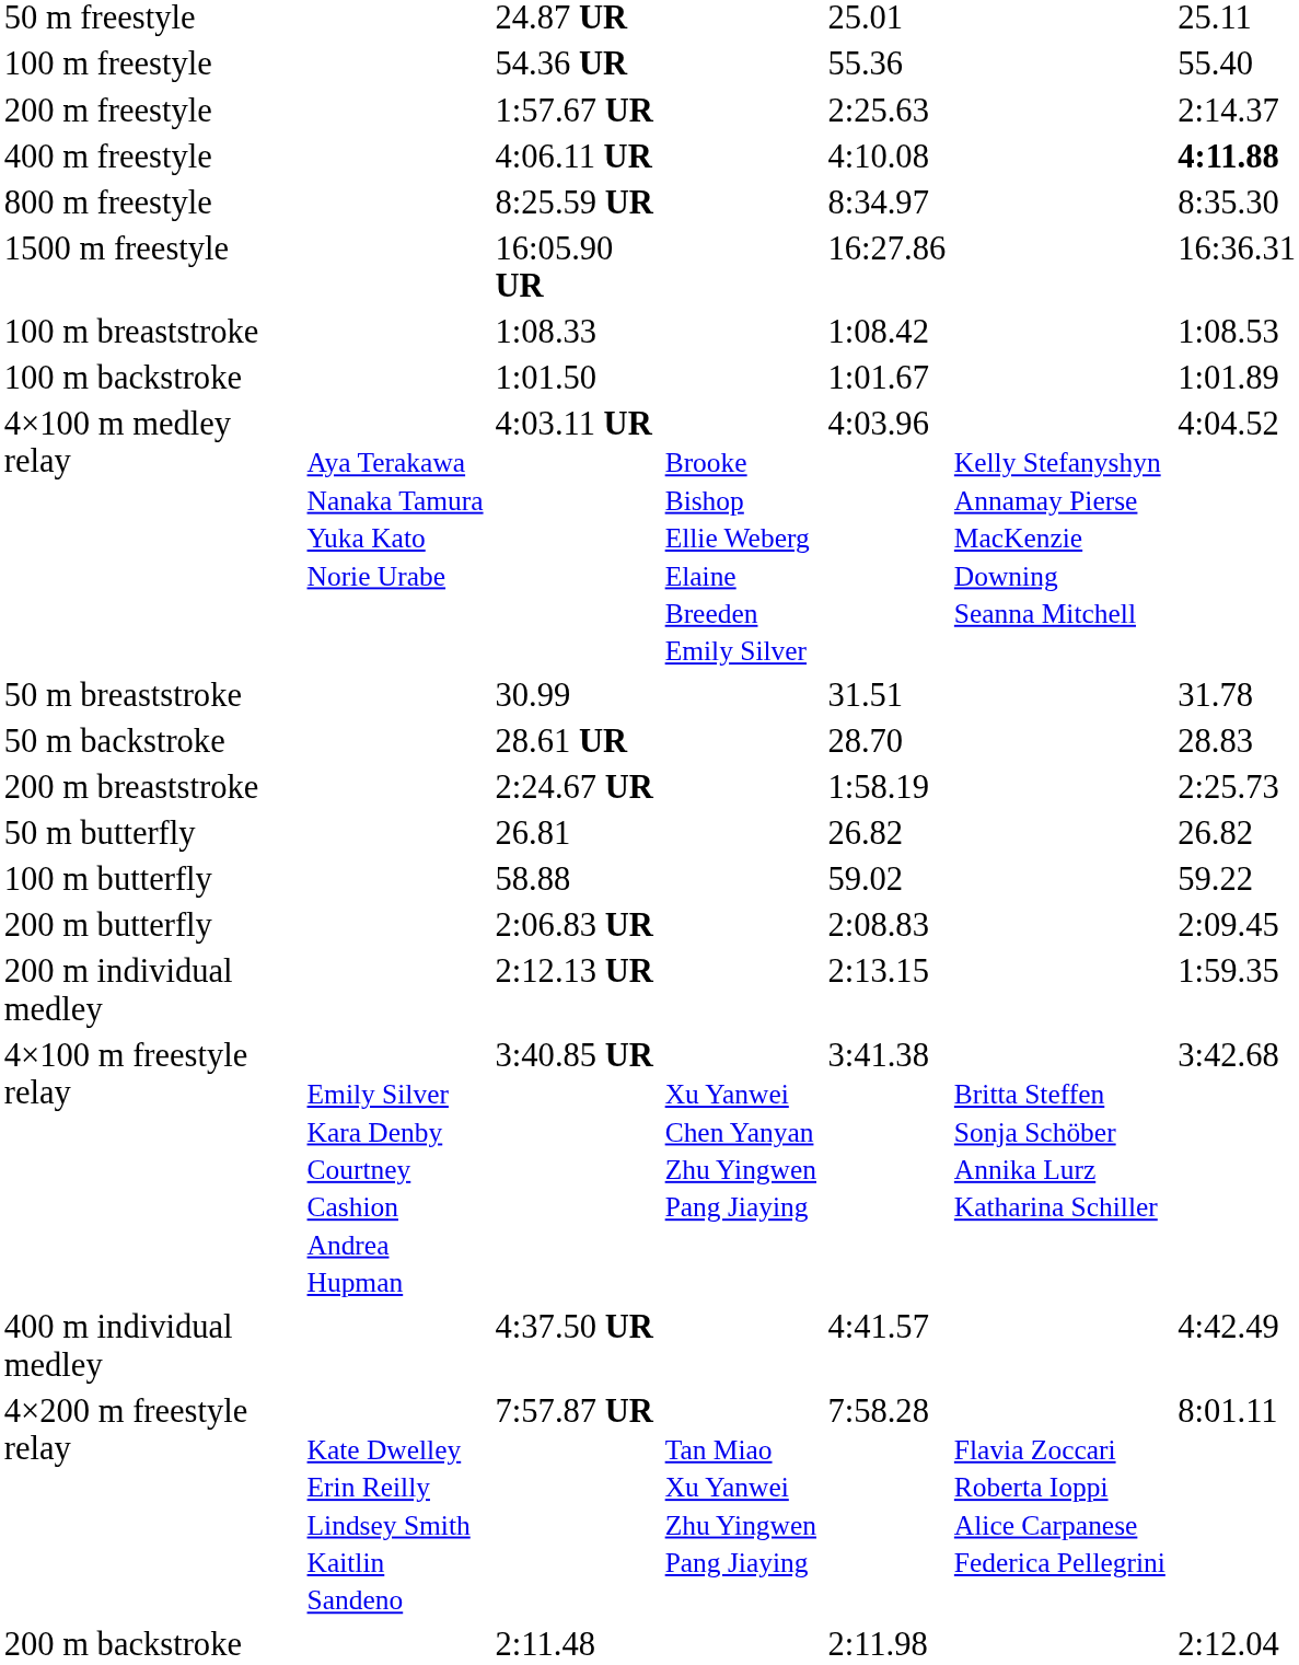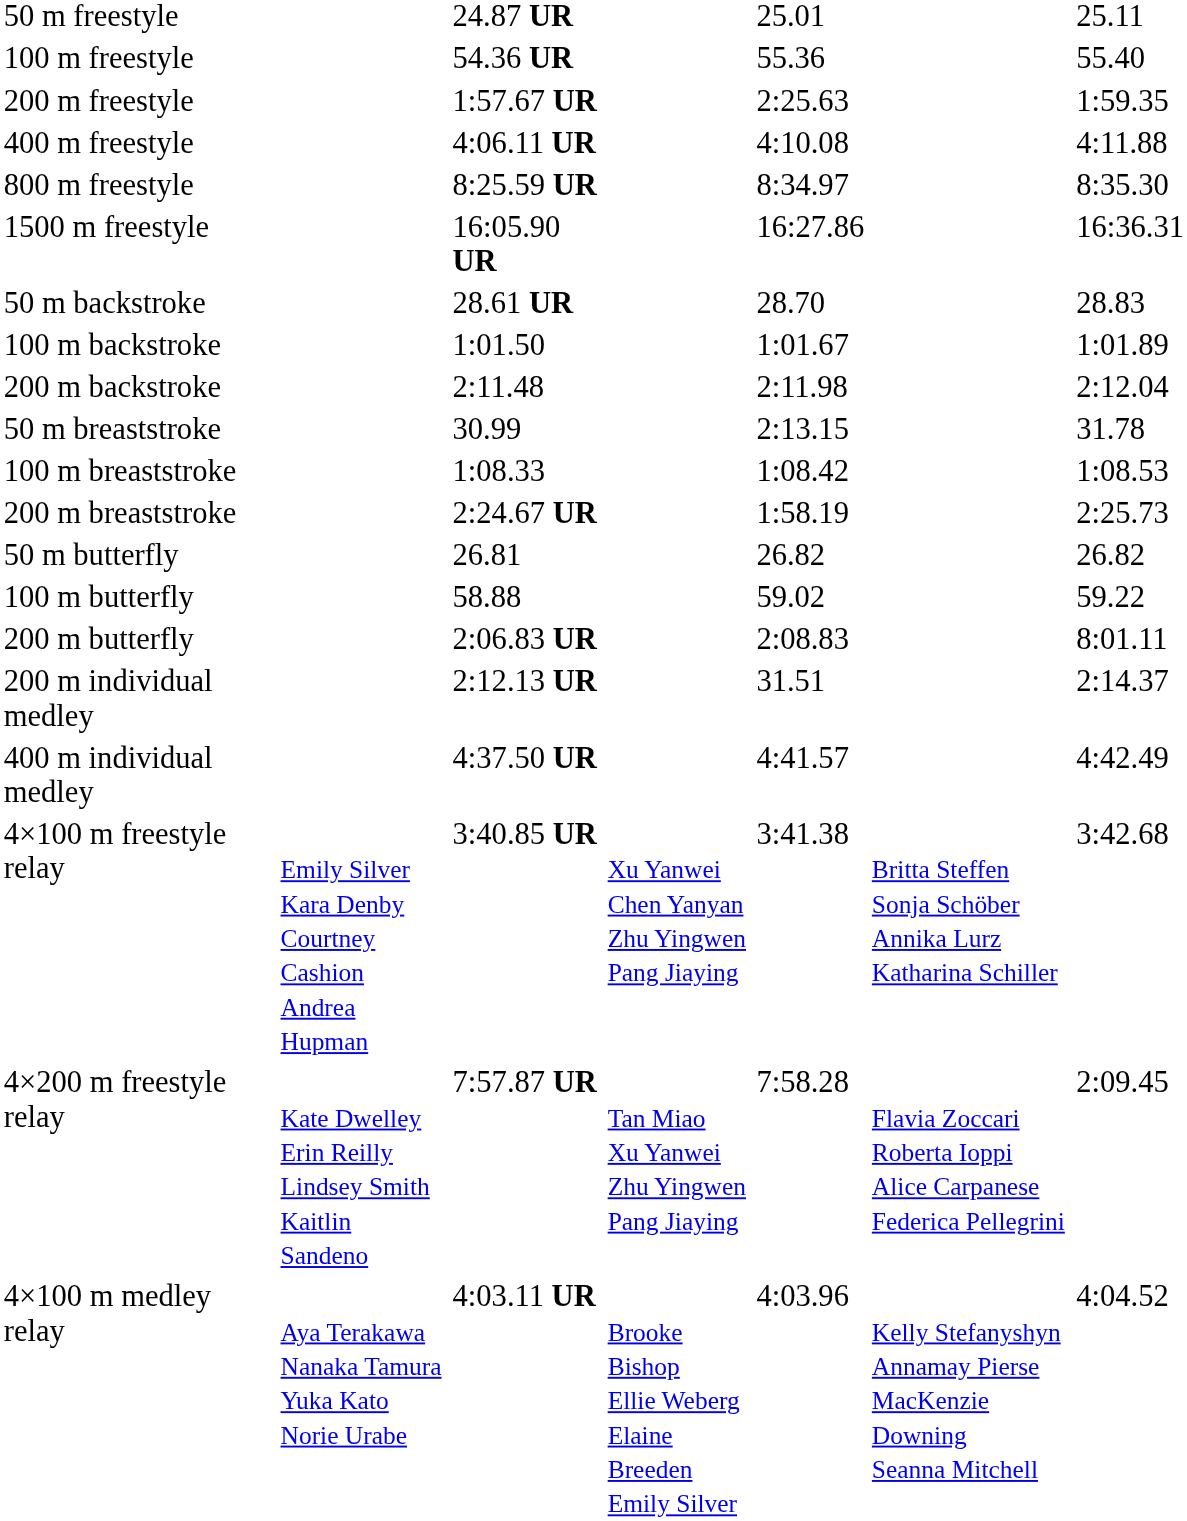 <table>
 <tr valign="top">
 <td>50 m freestyle</td>
 <td></td>
 <td>24.87 <strong>UR</strong></td>
 <td></td>
 <td>25.01</td>
 <td></td>
 <td>25.11</td>
 </tr>
 <tr valign="top">
 <td>100 m freestyle</td>
 <td></td>
 <td>54.36 <strong>UR</strong></td>
 <td></td>
 <td>55.36</td>
 <td></td>
 <td>55.40</td>
 </tr>
 <tr valign="top">
 <td>200 m freestyle</td>
 <td></td>
 <td>1:57.67 <strong>UR</strong></td>
 <td></td>
 <td>2:25.63</td>
 <td></td>
-<td>2:14.37</td>
+<td>1:59.35</td>
 </tr>
 <tr valign="top">
 <td>400 m freestyle</td>
 <td></td>
 <td>4:06.11 <strong>UR</strong></td>
 <td></td>
 <td>4:10.08</td>
 <td></td>
-<td><strong>4:11.88</strong></td>
+<td>4:11.88</td>
 </tr>
 <tr valign="top">
 <td>800 m freestyle</td>
 <td></td>
 <td>8:25.59 <strong>UR</strong></td>
 <td></td>
 <td>8:34.97</td>
 <td></td>
 <td>8:35.30</td>
 </tr>
 <tr valign="top">
 <td>1500 m freestyle</td>
 <td></td>
 <td>16:05.90 <strong>UR</strong></td>
 <td></td>
 <td>16:27.86</td>
 <td></td>
 <td>16:36.31</td>
 </tr>
 <tr valign="top">
-<td>100 m breaststroke</td>
+<td>50 m backstroke</td>
 <td></td>
-<td>1:08.33</td>
+<td>28.61 <strong>UR</strong></td>
 <td></td>
-<td>1:08.42</td>
+<td>28.70</td>
 <td></td>
-<td>1:08.53</td>
+<td>28.83</td>
 </tr>
 <tr valign="top">
 <td>100 m backstroke</td>
 <td></td>
 <td>1:01.50</td>
 <td></td>
 <td>1:01.67</td>
 <td></td>
 <td>1:01.89</td>
 </tr>
 <tr valign="top">
-<td>4×100 m medley relay</td>
-<td><small><br><a href='#'>Aya Terakawa</a><br><a href='#'>Nanaka Tamura</a><br><a href='#'>Yuka Kato</a><br><a href='#'>Norie Urabe</a></small></td>
-<td>4:03.11 <strong>UR</strong></td>
-<td><small><br><a href='#'>Brooke Bishop</a><br><a href='#'>Ellie Weberg</a><br><a href='#'>Elaine Breeden</a><br><a href='#'>Emily Silver</a></small></td>
-<td>4:03.96</td>
-<td><small><br><a href='#'>Kelly Stefanyshyn</a><br><a href='#'>Annamay Pierse</a><br><a href='#'>MacKenzie Downing</a><br><a href='#'>Seanna Mitchell</a></small></td>
-<td>4:04.52</td>
+<td>200 m backstroke</td>
+<td></td>
+<td>2:11.48</td>
+<td></td>
+<td>2:11.98</td>
+<td></td>
+<td>2:12.04</td>
 </tr>
 <tr valign="top">
 <td>50 m breaststroke</td>
 <td></td>
 <td>30.99</td>
 <td></td>
-<td>31.51</td>
+<td>2:13.15</td>
 <td></td>
 <td>31.78</td>
 </tr>
 <tr valign="top">
-<td>50 m backstroke</td>
+<td>100 m breaststroke</td>
 <td></td>
-<td>28.61 <strong>UR</strong></td>
+<td>1:08.33</td>
 <td></td>
-<td>28.70</td>
+<td>1:08.42</td>
 <td></td>
-<td>28.83</td>
+<td>1:08.53</td>
 </tr>
 <tr valign="top">
 <td>200 m breaststroke</td>
 <td></td>
 <td>2:24.67 <strong>UR</strong></td>
 <td></td>
 <td>1:58.19</td>
 <td></td>
 <td>2:25.73</td>
 </tr>
 <tr valign="top">
 <td>50 m butterfly</td>
 <td></td>
 <td>26.81</td>
 <td></td>
 <td>26.82</td>
 <td></td>
 <td>26.82</td>
 </tr>
 <tr valign="top">
 <td>100 m butterfly</td>
 <td></td>
 <td>58.88</td>
 <td></td>
 <td>59.02</td>
 <td></td>
 <td>59.22</td>
 </tr>
 <tr valign="top">
 <td>200 m butterfly</td>
 <td></td>
 <td>2:06.83 <strong>UR</strong></td>
 <td></td>
 <td>2:08.83</td>
 <td></td>
-<td>2:09.45</td>
+<td>8:01.11</td>
 </tr>
 <tr valign="top">
 <td>200 m individual medley</td>
 <td></td>
 <td>2:12.13 <strong>UR</strong></td>
 <td></td>
-<td>2:13.15</td>
+<td>31.51</td>
 <td></td>
-<td>1:59.35</td>
+<td>2:14.37</td>
+</tr>
+<tr valign="top">
+<td>400 m individual medley</td>
+<td></td>
+<td>4:37.50 <strong>UR</strong></td>
+<td></td>
+<td>4:41.57</td>
+<td></td>
+<td>4:42.49</td>
 </tr>
 <tr valign="top">
 <td>4×100 m freestyle relay</td>
 <td><small><br><a href='#'>Emily Silver</a><br><a href='#'>Kara Denby</a><br><a href='#'>Courtney Cashion</a><br><a href='#'>Andrea Hupman</a></small></td>
 <td>3:40.85 <strong>UR</strong></td>
 <td><small><br><a href='#'>Xu Yanwei</a><br><a href='#'>Chen Yanyan</a><br><a href='#'>Zhu Yingwen</a><br><a href='#'>Pang Jiaying</a></small></td>
 <td>3:41.38</td>
 <td><small><br><a href='#'>Britta Steffen</a><br><a href='#'>Sonja Schöber</a><br><a href='#'>Annika Lurz</a><br><a href='#'>Katharina Schiller</a></small></td>
 <td>3:42.68</td>
 </tr>
 <tr valign="top">
-<td>400 m individual medley</td>
-<td></td>
-<td>4:37.50 <strong>UR</strong></td>
-<td></td>
-<td>4:41.57</td>
-<td></td>
-<td>4:42.49</td>
-</tr>
-<tr valign="top">
 <td>4×200 m freestyle relay</td>
 <td><small><br><a href='#'>Kate Dwelley</a><br><a href='#'>Erin Reilly</a><br><a href='#'>Lindsey Smith</a><br><a href='#'>Kaitlin Sandeno</a></small></td>
 <td>7:57.87 <strong>UR</strong></td>
 <td><small><br><a href='#'>Tan Miao</a><br><a href='#'>Xu Yanwei</a><br><a href='#'>Zhu Yingwen</a><br><a href='#'>Pang Jiaying</a></small></td>
 <td>7:58.28</td>
 <td><small><br><a href='#'>Flavia Zoccari</a><br><a href='#'>Roberta Ioppi</a><br><a href='#'>Alice Carpanese</a><br><a href='#'>Federica Pellegrini</a></small></td>
-<td>8:01.11</td>
+<td>2:09.45</td>
 </tr>
 <tr valign="top">
-<td>200 m backstroke</td>
-<td></td>
-<td>2:11.48</td>
-<td></td>
-<td>2:11.98</td>
-<td></td>
-<td>2:12.04</td>
+<td>4×100 m medley relay</td>
+<td><small><br><a href='#'>Aya Terakawa</a><br><a href='#'>Nanaka Tamura</a><br><a href='#'>Yuka Kato</a><br><a href='#'>Norie Urabe</a></small></td>
+<td>4:03.11 <strong>UR</strong></td>
+<td><small><br><a href='#'>Brooke Bishop</a><br><a href='#'>Ellie Weberg</a><br><a href='#'>Elaine Breeden</a><br><a href='#'>Emily Silver</a></small></td>
+<td>4:03.96</td>
+<td><small><br><a href='#'>Kelly Stefanyshyn</a><br><a href='#'>Annamay Pierse</a><br><a href='#'>MacKenzie Downing</a><br><a href='#'>Seanna Mitchell</a></small></td>
+<td>4:04.52</td>
 </tr>
 </table>
